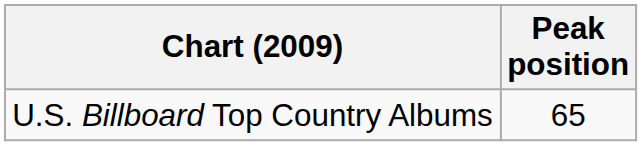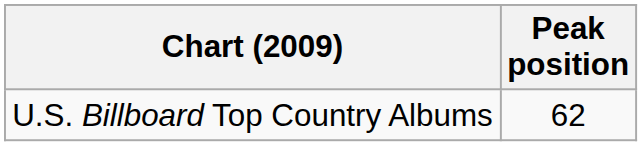 <table class="wikitable">
 <tr>
 <th>Chart (2009)</th>
 <th>Peak<br>position</th>
 </tr>
 <tr>
 <td>U.S. <em>Billboard</em> Top Country Albums</td>
-<td align="center">65</td>
+<td align="center">62</td>
 </tr>
 </table>
